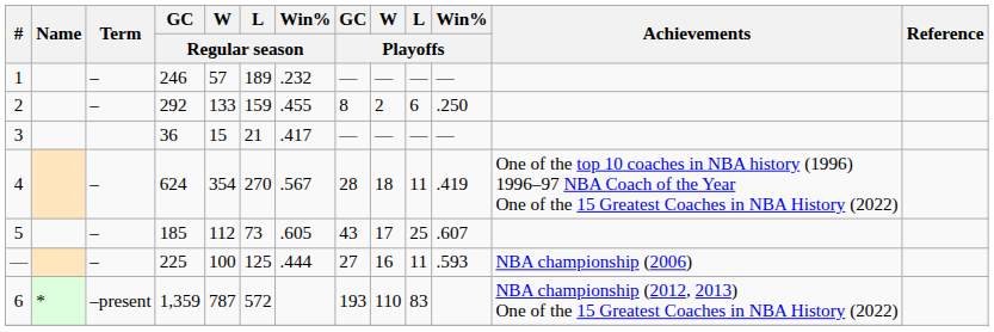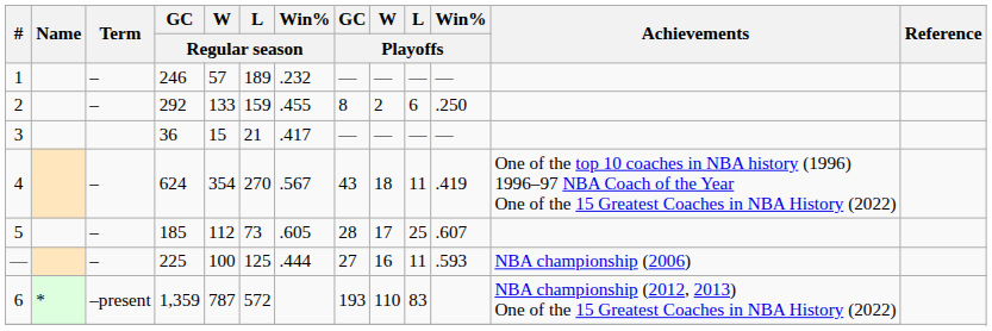 <table class="wikitable sortable">
 <tr>
 <th rowspan="2">#</th>
 <th rowspan="2">Name</th>
 <th rowspan="2">Term</th>
 <th>GC</th>
 <th>W</th>
 <th>L</th>
 <th>Win%</th>
 <th>GC</th>
 <th>W</th>
 <th>L</th>
 <th>Win%</th>
 <th rowspan="2" class=unsortable>Achievements</th>
 <th rowspan="2" class=unsortable>Reference</th>
 </tr>
 <tr class="unsortable">
 <th colspan="4">Regular season</th>
 <th colspan="4">Playoffs</th>
 </tr>
 <tr>
 <td align=center>1</td>
 <td></td>
 <td>–</td>
 <td>246</td>
 <td>57</td>
 <td>189</td>
 <td>.232</td>
 <td>—</td>
 <td>—</td>
 <td>—</td>
 <td>—</td>
 <td></td>
 <td align=center></td>
 </tr>
 <tr>
 <td align=center>2</td>
 <td></td>
 <td>–</td>
 <td>292</td>
 <td>133</td>
 <td>159</td>
 <td>.455</td>
 <td>8</td>
 <td>2</td>
 <td>6</td>
 <td>.250</td>
 <td></td>
 <td align=center></td>
 </tr>
 <tr>
 <td align=center>3</td>
 <td></td>
 <td></td>
 <td>36</td>
 <td>15</td>
 <td>21</td>
 <td>.417</td>
 <td>—</td>
 <td>—</td>
 <td>—</td>
 <td>—</td>
 <td></td>
 <td align=center></td>
 </tr>
 <tr>
 <td align=center>4</td>
 <td style="background-color:#FFE6BD"></td>
 <td>–</td>
 <td>624</td>
 <td>354</td>
 <td>270</td>
 <td>.567</td>
-<td>28</td>
+<td>43</td>
 <td>18</td>
 <td>11</td>
 <td>.419</td>
 <td>One of the <a href='#'>top 10 coaches in NBA history</a> (1996)<br>1996–97 <a href='#'>NBA Coach of the Year</a><br>One of the <a href='#'>15 Greatest Coaches in NBA History</a> (2022)</td>
 <td align=center></td>
 </tr>
 <tr>
 <td align=center>5</td>
 <td></td>
 <td>–</td>
 <td>185</td>
 <td>112</td>
 <td>73</td>
 <td>.605</td>
-<td>43</td>
+<td>28</td>
 <td>17</td>
 <td>25</td>
 <td>.607</td>
 <td></td>
 <td align=center></td>
 </tr>
 <tr>
 <td align=center>—</td>
 <td style="background-color:#FFE6BD"></td>
 <td>–</td>
 <td>225</td>
 <td>100</td>
 <td>125</td>
 <td>.444</td>
 <td>27</td>
 <td>16</td>
 <td>11</td>
 <td>.593</td>
 <td><a href='#'>NBA championship</a> (<a href='#'>2006</a>)</td>
 <td align=center></td>
 </tr>
 <tr>
 <td align=center>6</td>
 <td style="background-color:#ddffdd">*</td>
 <td>–present</td>
 <td>1,359</td>
 <td>787</td>
 <td>572</td>
 <td></td>
 <td>193</td>
 <td>110</td>
 <td>83</td>
 <td></td>
 <td><a href='#'>NBA championship</a> (<a href='#'>2012</a>, <a href='#'>2013</a>)<br>One of the <a href='#'>15 Greatest Coaches in NBA History</a> (2022)</td>
 </tr>
 <tr>
 </tr>
 </table>
